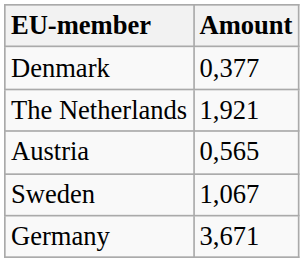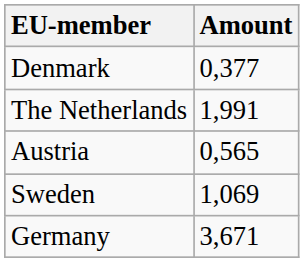 <table class="wikitable">
 <tr>
 <th style="text-align:left">EU-member</th>
 <th style="text-align:left">Amount</th>
 </tr>
 <tr>
 <td>Denmark</td>
 <td>0,377</td>
 </tr>
 <tr>
 <td>The Netherlands</td>
-<td>1,921</td>
+<td>1,991</td>
 </tr>
 <tr>
 <td>Austria</td>
 <td>0,565</td>
 </tr>
 <tr>
 <td>Sweden</td>
-<td>1,067</td>
+<td>1,069</td>
 </tr>
 <tr>
 <td>Germany</td>
 <td>3,671</td>
 </tr>
 </table>
